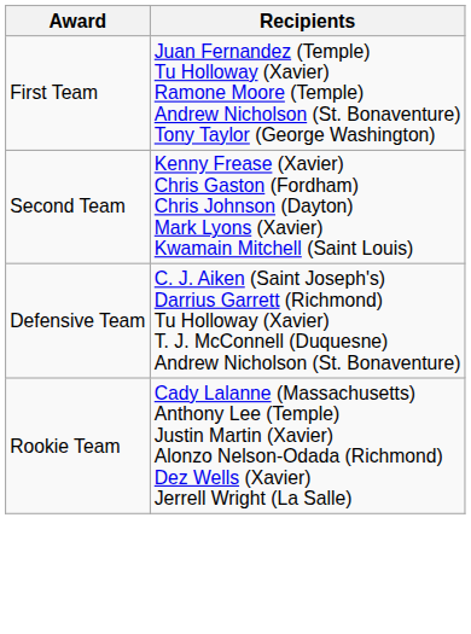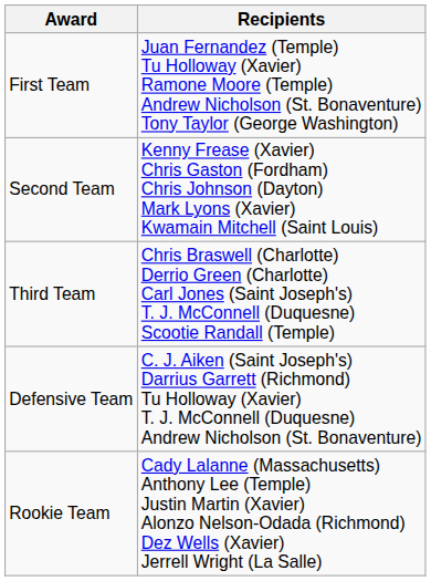 <table class="wikitable" style="white-space:nowrap; font-size:90%;">
 <tr>
 <th>Award</th>
 <th>Recipients</th>
 </tr>
 <tr>
 <td>First Team</td>
 <td><a href='#'>Juan Fernandez</a> (Temple)<br><a href='#'>Tu Holloway</a> (Xavier)<br><a href='#'>Ramone Moore</a> (Temple)<br><a href='#'>Andrew Nicholson</a> (St. Bonaventure)<br><a href='#'>Tony Taylor</a> (George Washington)</td>
 </tr>
 <tr>
 <td>Second Team</td>
 <td><a href='#'>Kenny Frease</a> (Xavier)<br><a href='#'>Chris Gaston</a> (Fordham)<br><a href='#'>Chris Johnson</a> (Dayton)<br><a href='#'>Mark Lyons</a> (Xavier)<br><a href='#'>Kwamain Mitchell</a> (Saint Louis)</td>
 </tr>
 <tr>
+<td>Third Team</td>
+<td><a href='#'>Chris Braswell</a> (Charlotte)<br><a href='#'>Derrio Green</a> (Charlotte)<br><a href='#'>Carl Jones</a> (Saint Joseph's)<br><a href='#'>T. J. McConnell</a> (Duquesne)<br><a href='#'>Scootie Randall</a> (Temple)</td>
+</tr>
+<tr>
 <td>Defensive Team</td>
 <td><a href='#'>C. J. Aiken</a> (Saint Joseph's)<br><a href='#'>Darrius Garrett</a> (Richmond)<br>Tu Holloway (Xavier)<br>T. J. McConnell (Duquesne)<br>Andrew Nicholson (St. Bonaventure)</td>
 </tr>
 <tr>
 <td>Rookie Team</td>
 <td><a href='#'>Cady Lalanne</a> (Massachusetts)<br>Anthony Lee (Temple)<br>Justin Martin (Xavier)<br>Alonzo Nelson-Odada (Richmond)<br><a href='#'>Dez Wells</a> (Xavier)<br>Jerrell Wright (La Salle)</td>
 </tr>
 </table>
